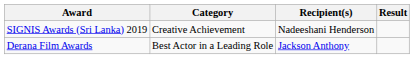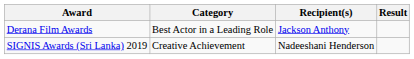 <table class="wikitable">
 <tr>
 <th>Award</th>
 <th>Category</th>
 <th>Recipient(s)</th>
 <th>Result</th>
 </tr>
 <tr>
+<td rowspan="1"><a href='#'>Derana Film Awards</a></td>
+<td>Best Actor in a Leading Role</td>
+<td><a href='#'>Jackson Anthony</a></td>
+<td></td>
+</tr>
+<tr>
 <td rowspan="1"><a href='#'>SIGNIS Awards (Sri Lanka)</a> 2019</td>
 <td>Creative Achievement</td>
 <td>Nadeeshani Henderson</td>
 <td></td>
 </tr>
-<tr>
-<td rowspan="1"><a href='#'>Derana Film Awards</a></td>
-<td>Best Actor in a Leading Role</td>
-<td><a href='#'>Jackson Anthony</a></td>
-<td></td>
-</tr>
 </table>
